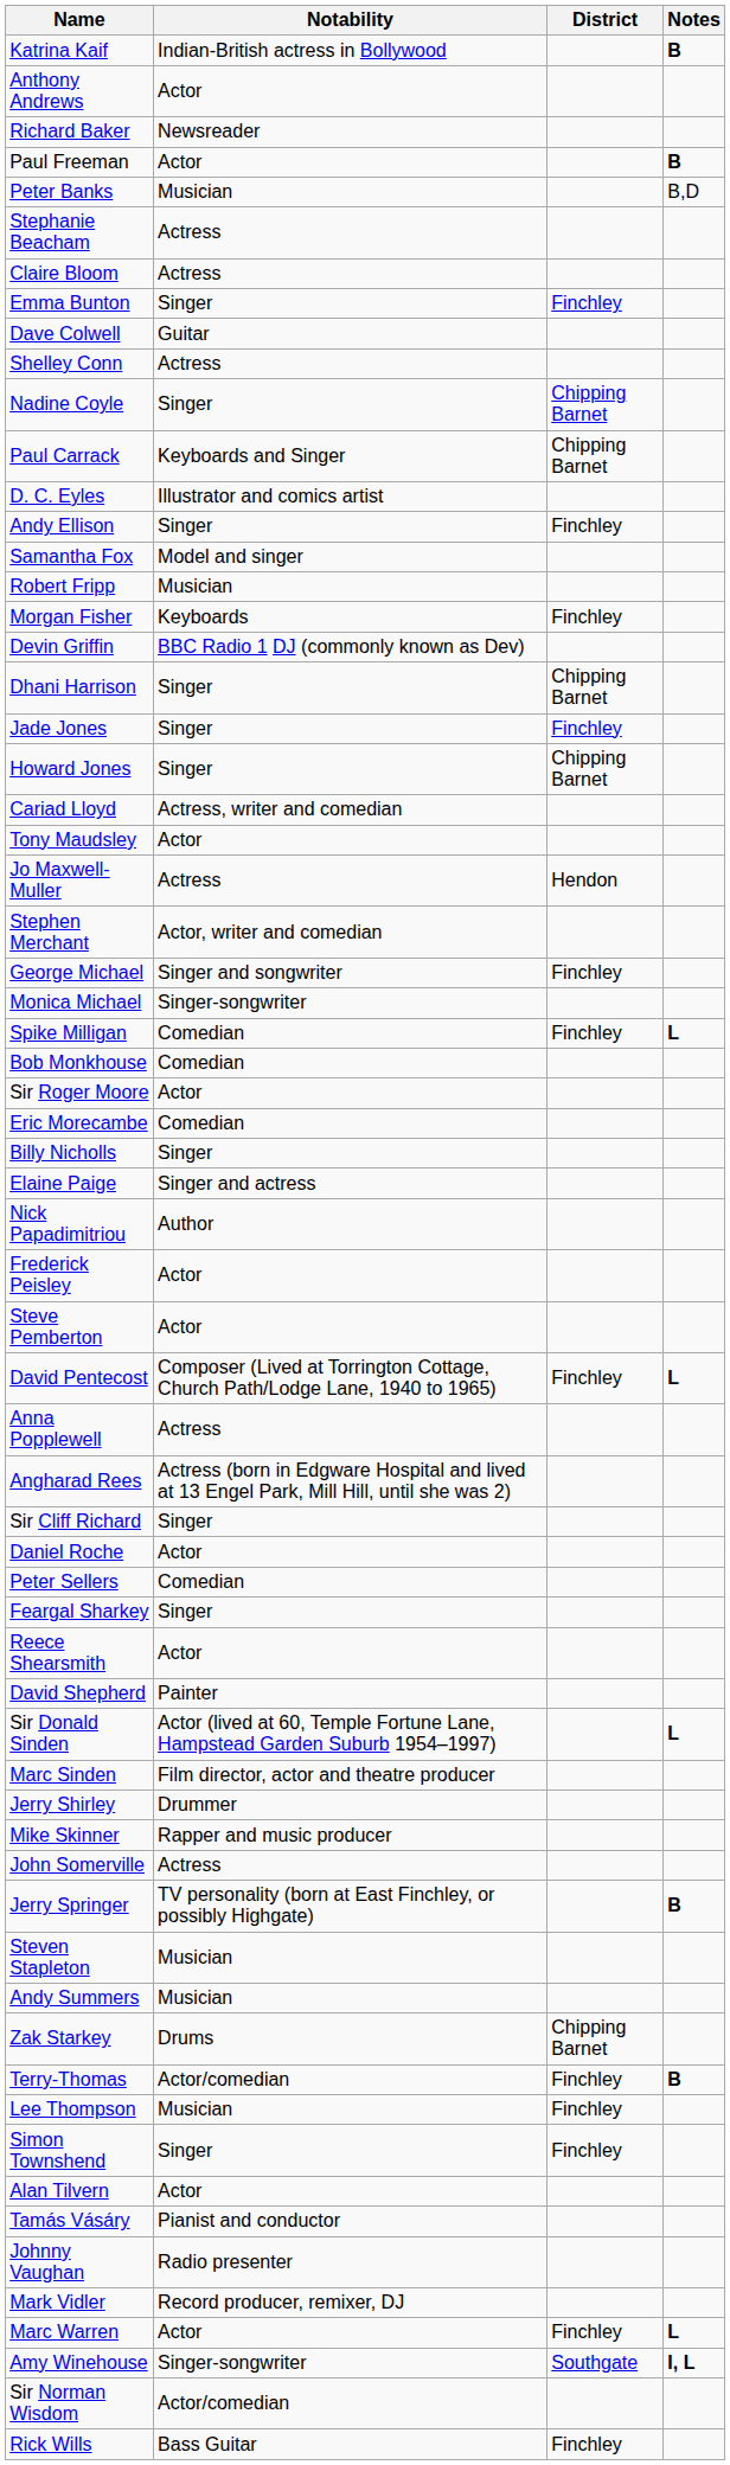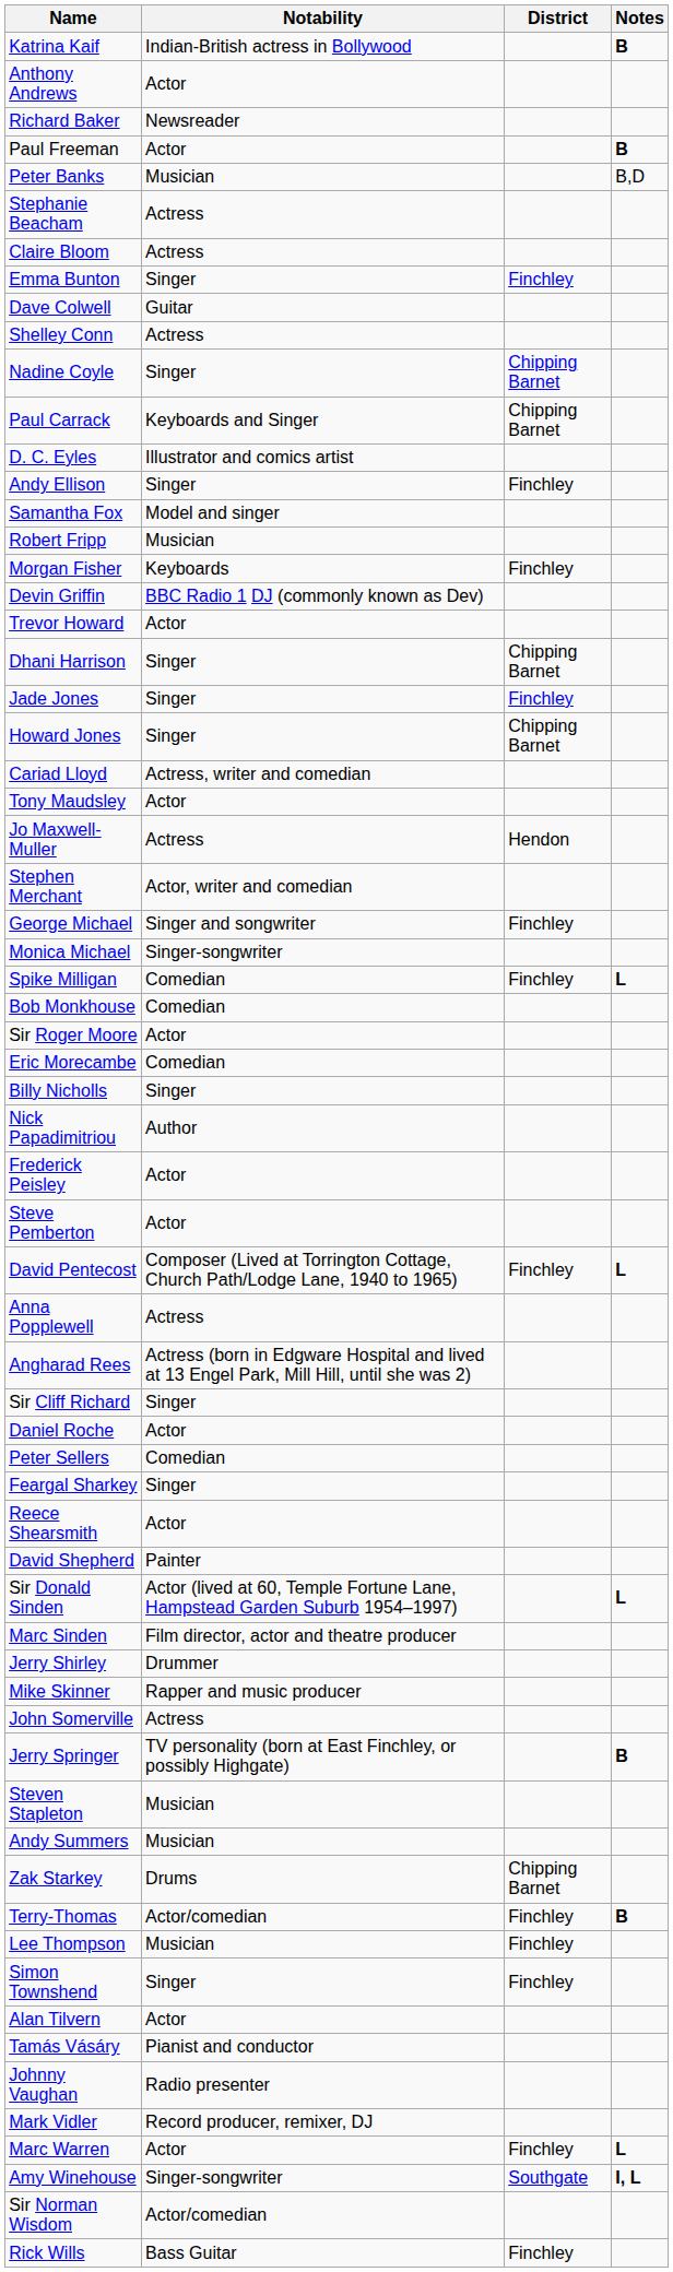 <table class="wikitable sortable">
 <tr>
 <th>Name</th>
 <th>Notability</th>
 <th>District</th>
 <th>Notes</th>
 </tr>
 <tr>
 <td><a href='#'>Katrina Kaif</a></td>
 <td>Indian-British actress in <a href='#'>Bollywood</a></td>
 <td></td>
 <td><strong>B</strong></td>
 </tr>
 <tr>
 <td><a href='#'>Anthony Andrews</a></td>
 <td>Actor</td>
 <td></td>
 <td></td>
 </tr>
 <tr>
 <td><a href='#'>Richard Baker</a></td>
 <td>Newsreader</td>
 <td></td>
 <td></td>
 </tr>
 <tr>
 <td>Paul Freeman</td>
 <td>Actor</td>
 <td></td>
 <td><strong>B</strong></td>
 </tr>
 <tr>
 <td><a href='#'>Peter Banks</a></td>
 <td>Musician</td>
 <td></td>
 <td>B,D</td>
 </tr>
 <tr>
 <td><a href='#'>Stephanie Beacham</a></td>
 <td>Actress</td>
 <td></td>
 <td></td>
 </tr>
 <tr>
 <td><a href='#'>Claire Bloom</a></td>
 <td>Actress</td>
 <td></td>
 <td></td>
 </tr>
 <tr>
 <td><a href='#'>Emma Bunton</a></td>
 <td>Singer</td>
 <td><a href='#'>Finchley</a></td>
 <td></td>
 </tr>
 <tr>
 <td><a href='#'>Dave Colwell</a></td>
 <td>Guitar</td>
 <td></td>
 <td></td>
 </tr>
 <tr>
 <td><a href='#'>Shelley Conn</a></td>
 <td>Actress</td>
 <td></td>
 <td></td>
 </tr>
 <tr>
 <td><a href='#'>Nadine Coyle</a></td>
 <td>Singer</td>
 <td><a href='#'>Chipping Barnet</a></td>
 <td></td>
 </tr>
 <tr>
 <td><a href='#'>Paul Carrack</a></td>
 <td>Keyboards and Singer</td>
 <td>Chipping Barnet</td>
 <td></td>
 </tr>
 <tr>
 <td><a href='#'>D. C. Eyles</a></td>
 <td>Illustrator and comics artist</td>
 <td></td>
 <td></td>
 </tr>
 <tr>
 <td><a href='#'>Andy Ellison</a></td>
 <td>Singer</td>
 <td>Finchley</td>
 <td></td>
 </tr>
 <tr>
 <td><a href='#'>Samantha Fox</a></td>
 <td>Model and singer</td>
 <td></td>
 <td></td>
 </tr>
 <tr>
 <td><a href='#'>Robert Fripp</a></td>
 <td>Musician</td>
 <td></td>
 <td></td>
 </tr>
 <tr>
 <td><a href='#'>Morgan Fisher</a></td>
 <td>Keyboards</td>
 <td>Finchley</td>
 <td></td>
 </tr>
 <tr>
 <td><a href='#'>Devin Griffin</a></td>
 <td><a href='#'>BBC Radio 1</a> <a href='#'>DJ</a> (commonly known as Dev)</td>
 <td></td>
 <td></td>
 </tr>
 <tr>
+<td><a href='#'>Trevor Howard</a></td>
+<td>Actor</td>
+<td></td>
+<td></td>
+</tr>
+<tr>
 <td><a href='#'>Dhani Harrison</a></td>
 <td>Singer</td>
 <td>Chipping Barnet</td>
 <td></td>
 </tr>
 <tr>
 <td><a href='#'>Jade Jones</a></td>
 <td>Singer</td>
 <td><a href='#'>Finchley</a></td>
 <td></td>
 </tr>
 <tr>
 <td><a href='#'>Howard Jones</a></td>
 <td>Singer</td>
 <td>Chipping Barnet</td>
 <td></td>
 </tr>
 <tr>
 <td><a href='#'>Cariad Lloyd</a></td>
 <td>Actress, writer and comedian</td>
 <td></td>
 <td></td>
 </tr>
 <tr>
 <td><a href='#'>Tony Maudsley</a></td>
 <td>Actor</td>
 <td></td>
 <td></td>
 </tr>
 <tr>
 <td><a href='#'>Jo Maxwell-Muller</a></td>
 <td>Actress</td>
 <td>Hendon</td>
 </tr>
 <tr>
 <td><a href='#'>Stephen Merchant</a></td>
 <td>Actor, writer and comedian </td>
 <td></td>
 <td></td>
 </tr>
 <tr>
 <td><a href='#'>George Michael</a></td>
 <td>Singer and songwriter</td>
 <td>Finchley</td>
 <td></td>
 </tr>
 <tr>
 <td><a href='#'>Monica Michael</a></td>
 <td>Singer-songwriter</td>
 <td></td>
 <td></td>
 </tr>
 <tr>
 <td><a href='#'>Spike Milligan</a></td>
 <td>Comedian</td>
 <td>Finchley</td>
 <td><strong>L</strong></td>
 </tr>
 <tr>
 <td><a href='#'>Bob Monkhouse</a></td>
 <td>Comedian</td>
 <td></td>
 <td></td>
 </tr>
 <tr>
 <td>Sir <a href='#'>Roger Moore</a></td>
 <td>Actor</td>
 <td></td>
 <td></td>
 </tr>
 <tr>
 <td><a href='#'>Eric Morecambe</a></td>
 <td>Comedian</td>
 <td></td>
 <td></td>
 </tr>
 <tr>
 <td><a href='#'>Billy Nicholls</a></td>
 <td>Singer</td>
-<td></td>
-<td></td>
-</tr>
-<tr>
-<td><a href='#'>Elaine Paige</a></td>
-<td>Singer and actress</td>
 <td></td>
 <td></td>
 </tr>
 <tr>
 <td><a href='#'>Nick Papadimitriou</a></td>
 <td>Author</td>
 <td></td>
 <td></td>
 </tr>
 <tr>
 <td><a href='#'>Frederick Peisley</a></td>
 <td>Actor</td>
 <td></td>
 <td></td>
 </tr>
 <tr>
 <td><a href='#'>Steve Pemberton</a></td>
 <td>Actor</td>
 <td></td>
 <td></td>
 </tr>
 <tr>
 <td><a href='#'>David Pentecost</a></td>
 <td>Composer (Lived at Torrington Cottage, Church Path/Lodge Lane, 1940 to 1965)</td>
 <td>Finchley</td>
 <td><strong>L</strong></td>
 </tr>
 <tr>
 <td><a href='#'>Anna Popplewell</a></td>
 <td>Actress</td>
 <td></td>
 <td></td>
 </tr>
 <tr>
 <td><a href='#'>Angharad Rees</a></td>
 <td>Actress (born in Edgware Hospital and lived at 13 Engel Park, Mill Hill, until she was 2)</td>
 <td></td>
 <td></td>
 </tr>
 <tr>
 <td>Sir <a href='#'>Cliff Richard</a></td>
 <td>Singer </td>
 <td></td>
 <td></td>
 </tr>
 <tr>
 <td><a href='#'>Daniel Roche</a></td>
 <td>Actor</td>
 <td></td>
 <td></td>
 </tr>
 <tr>
 <td><a href='#'>Peter Sellers</a></td>
 <td>Comedian </td>
 <td></td>
 <td></td>
 </tr>
 <tr>
 <td><a href='#'>Feargal Sharkey</a></td>
 <td>Singer </td>
 <td></td>
 <td></td>
 </tr>
 <tr>
 <td><a href='#'>Reece Shearsmith</a></td>
 <td>Actor</td>
 <td></td>
 <td></td>
 </tr>
 <tr>
 <td><a href='#'>David Shepherd</a></td>
 <td>Painter</td>
 <td></td>
 <td></td>
 </tr>
 <tr>
 <td>Sir <a href='#'>Donald Sinden</a></td>
 <td>Actor (lived at 60, Temple Fortune Lane, <a href='#'>Hampstead Garden Suburb</a> 1954–1997)</td>
 <td></td>
 <td><strong>L</strong></td>
 </tr>
 <tr>
 <td><a href='#'>Marc Sinden</a></td>
 <td>Film director, actor and theatre producer</td>
 <td></td>
 <td></td>
 </tr>
 <tr>
 <td><a href='#'>Jerry Shirley</a></td>
 <td>Drummer</td>
 <td></td>
 <td></td>
 </tr>
 <tr>
 <td><a href='#'>Mike Skinner</a></td>
 <td>Rapper and music producer</td>
 <td></td>
 <td></td>
 </tr>
 <tr>
 <td><a href='#'>John Somerville</a></td>
 <td>Actress</td>
 <td></td>
 <td></td>
 </tr>
 <tr>
 <td><a href='#'>Jerry Springer</a></td>
 <td>TV personality (born at East Finchley, or possibly Highgate)</td>
 <td></td>
 <td><strong>B</strong></td>
 </tr>
 <tr>
 <td><a href='#'>Steven Stapleton</a></td>
 <td>Musician</td>
 <td></td>
 <td></td>
 </tr>
 <tr>
 <td><a href='#'>Andy Summers</a></td>
 <td>Musician</td>
 <td></td>
 <td></td>
 </tr>
 <tr>
 <td><a href='#'>Zak Starkey</a></td>
 <td>Drums</td>
 <td>Chipping Barnet</td>
 <td></td>
 </tr>
 <tr>
 <td><a href='#'>Terry-Thomas</a></td>
 <td>Actor/comedian</td>
 <td>Finchley</td>
 <td><strong>B</strong></td>
 </tr>
 <tr>
 <td><a href='#'>Lee Thompson</a></td>
 <td>Musician</td>
 <td>Finchley</td>
 <td></td>
 </tr>
 <tr>
 <td><a href='#'>Simon Townshend</a></td>
 <td>Singer</td>
 <td>Finchley</td>
 <td></td>
 </tr>
 <tr>
 <td><a href='#'>Alan Tilvern</a></td>
 <td>Actor </td>
 <td></td>
 <td></td>
 </tr>
 <tr>
 <td><a href='#'>Tamás Vásáry</a></td>
 <td>Pianist and conductor </td>
 <td></td>
 <td></td>
 </tr>
 <tr>
 <td><a href='#'>Johnny Vaughan</a></td>
 <td>Radio presenter</td>
 <td></td>
 <td></td>
 </tr>
 <tr>
 <td><a href='#'>Mark Vidler</a></td>
 <td>Record producer, remixer, DJ</td>
 <td></td>
 <td></td>
 </tr>
 <tr>
 <td><a href='#'>Marc Warren</a></td>
 <td>Actor</td>
 <td>Finchley</td>
 <td><strong>L</strong></td>
 </tr>
 <tr>
 <td><a href='#'>Amy Winehouse</a></td>
 <td>Singer-songwriter</td>
 <td><a href='#'>Southgate</a></td>
 <td><strong>I, L</strong></td>
 </tr>
 <tr>
 <td>Sir <a href='#'>Norman Wisdom</a></td>
 <td>Actor/comedian</td>
 <td></td>
 <td></td>
 </tr>
 <tr>
 <td><a href='#'>Rick Wills</a></td>
 <td>Bass Guitar</td>
 <td>Finchley</td>
 <td></td>
 </tr>
 </table>
